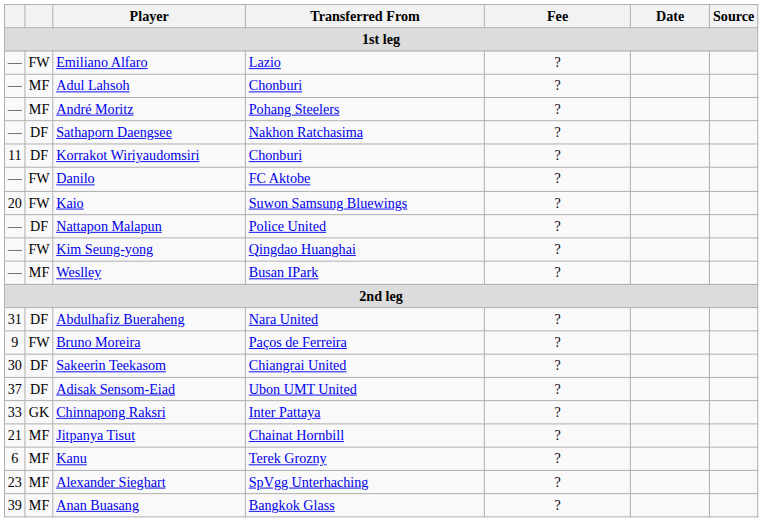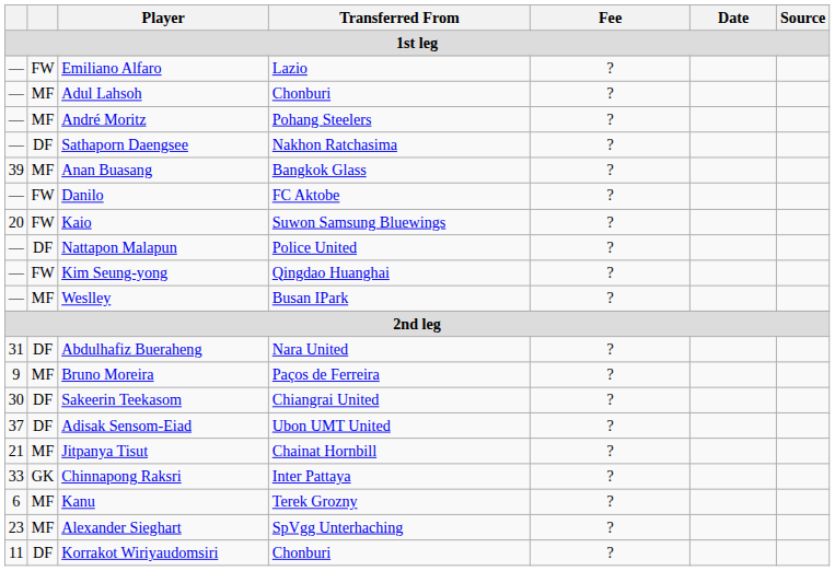 <table class="wikitable plainrowheaders sortable" style="font-size:95%">
 <tr>
 <th></th>
 <th></th>
 <th scope="col" style="width:200px;"><strong>Player</strong></th>
 <th scope="col" style="width:250px;"><strong>Transferred From</strong></th>
 <th scope="col" style="width:150px;"><strong>Fee</strong></th>
 <th scope="col" style="width:78px;"><strong>Date</strong></th>
 <th><strong>Source</strong></th>
 </tr>
 <tr>
 <th colspan="7" style="background:#dcdcdc; text-align:center">1st leg</th>
 </tr>
 <tr>
 <td align=center>—</td>
 <td align=center>FW</td>
 <td> <a href='#'>Emiliano Alfaro</a></td>
 <td> <a href='#'>Lazio</a></td>
 <td align=center>?</td>
 <td align=center></td>
 <td align=center></td>
 </tr>
 <tr>
 <td align=center>—</td>
 <td align=center>MF</td>
 <td> <a href='#'>Adul Lahsoh</a></td>
 <td> <a href='#'>Chonburi</a></td>
 <td align=center>?</td>
 <td align=center></td>
 <td align=center></td>
 </tr>
 <tr>
 <td align=center>—</td>
 <td align=center>MF</td>
 <td> <a href='#'>André Moritz</a></td>
 <td> <a href='#'>Pohang Steelers</a></td>
 <td align=center>?</td>
 <td align=center></td>
 <td align=center></td>
 </tr>
 <tr>
 <td align=center>—</td>
 <td align=center>DF</td>
 <td> <a href='#'>Sathaporn Daengsee</a></td>
 <td> <a href='#'>Nakhon Ratchasima</a></td>
 <td align=center>?</td>
 <td align=center></td>
 <td align=center></td>
 </tr>
 <tr>
-<td align=center>11</td>
-<td align=center>DF</td>
-<td> <a href='#'>Korrakot Wiriyaudomsiri</a></td>
-<td> <a href='#'>Chonburi</a></td>
+<td align=center>39</td>
+<td align=center>MF</td>
+<td> <a href='#'>Anan Buasang</a></td>
+<td> <a href='#'>Bangkok Glass</a></td>
 <td align=center>?</td>
 <td align=center></td>
 <td align=center></td>
 </tr>
 <tr>
 <td align=center>—</td>
 <td align=center>FW</td>
 <td> <a href='#'>Danilo</a></td>
 <td> <a href='#'>FC Aktobe</a></td>
 <td align=center>?</td>
 <td align=center></td>
 <td align=center></td>
 </tr>
 <tr>
 <td align=center>20</td>
 <td align=center>FW</td>
 <td> <a href='#'>Kaio</a></td>
 <td> <a href='#'>Suwon Samsung Bluewings</a></td>
 <td align=center>?</td>
 <td align=center></td>
 <td align=center></td>
 </tr>
 <tr>
 <td align=center>—</td>
 <td align=center>DF</td>
 <td> <a href='#'>Nattapon Malapun</a></td>
 <td> <a href='#'>Police United</a></td>
 <td align=center>?</td>
 <td align=center></td>
 <td align=center></td>
 </tr>
 <tr>
 <td align=center>—</td>
 <td align=center>FW</td>
 <td> <a href='#'>Kim Seung-yong</a></td>
 <td> <a href='#'>Qingdao Huanghai</a></td>
 <td align=center>?</td>
 <td align=center></td>
 <td align=center></td>
 </tr>
 <tr>
 <td align=center>—</td>
 <td align=center>MF</td>
 <td> <a href='#'>Weslley</a></td>
 <td> <a href='#'>Busan IPark</a></td>
 <td align=center>?</td>
 <td align=center></td>
 <td align=center></td>
 </tr>
 <tr>
 <th colspan="7" style="background:#dcdcdc; text-align:center">2nd leg</th>
 </tr>
 <tr>
 <td align=center>31</td>
 <td align=center>DF</td>
 <td> <a href='#'>Abdulhafiz Bueraheng</a></td>
 <td> <a href='#'>Nara United</a></td>
 <td align=center>?</td>
 <td align=center></td>
 <td align=center></td>
 </tr>
 <tr>
 <td align=center>9</td>
-<td align=center>FW</td>
+<td align=center>MF</td>
 <td> <a href='#'>Bruno Moreira</a></td>
 <td> <a href='#'>Paços de Ferreira</a></td>
 <td align=center>?</td>
 <td align=center></td>
 <td align=center></td>
 </tr>
 <tr>
 <td align=center>30</td>
 <td align=center>DF</td>
 <td> <a href='#'>Sakeerin Teekasom</a></td>
 <td> <a href='#'>Chiangrai United</a></td>
 <td align=center>?</td>
 <td align=center></td>
 <td align=center></td>
 </tr>
 <tr>
 <td align=center>37</td>
 <td align=center>DF</td>
 <td> <a href='#'>Adisak Sensom-Eiad</a></td>
 <td> <a href='#'>Ubon UMT United</a></td>
 <td align=center>?</td>
 <td align=center></td>
 <td align=center></td>
 </tr>
 <tr>
-<td align=center>33</td>
-<td align=center>GK</td>
-<td> <a href='#'>Chinnapong Raksri</a></td>
-<td> <a href='#'>Inter Pattaya</a></td>
+<td align=center>21</td>
+<td align=center>MF</td>
+<td> <a href='#'>Jitpanya Tisut</a></td>
+<td> <a href='#'>Chainat Hornbill</a></td>
 <td align=center>?</td>
 <td align=center></td>
 <td align=center></td>
 </tr>
 <tr>
-<td align=center>21</td>
-<td align=center>MF</td>
-<td> <a href='#'>Jitpanya Tisut</a></td>
-<td> <a href='#'>Chainat Hornbill</a></td>
+<td align=center>33</td>
+<td align=center>GK</td>
+<td> <a href='#'>Chinnapong Raksri</a></td>
+<td> <a href='#'>Inter Pattaya</a></td>
 <td align=center>?</td>
 <td align=center></td>
 <td align=center></td>
 </tr>
 <tr>
 <td align=center>6</td>
 <td align=center>MF</td>
 <td> <a href='#'>Kanu</a></td>
 <td> <a href='#'>Terek Grozny</a></td>
 <td align=center>?</td>
 <td align=center></td>
 <td align=center></td>
 </tr>
 <tr>
 <td align=center>23</td>
 <td align=center>MF</td>
 <td> <a href='#'>Alexander Sieghart</a></td>
 <td> <a href='#'>SpVgg Unterhaching</a></td>
 <td align=center>?</td>
 <td align=center></td>
 <td align=center></td>
 </tr>
 <tr>
-<td align=center>39</td>
-<td align=center>MF</td>
-<td> <a href='#'>Anan Buasang</a></td>
-<td> <a href='#'>Bangkok Glass</a></td>
+<td align=center>11</td>
+<td align=center>DF</td>
+<td> <a href='#'>Korrakot Wiriyaudomsiri</a></td>
+<td> <a href='#'>Chonburi</a></td>
 <td align=center>?</td>
 <td align=center></td>
 <td align=center></td>
 </tr>
 </table>
